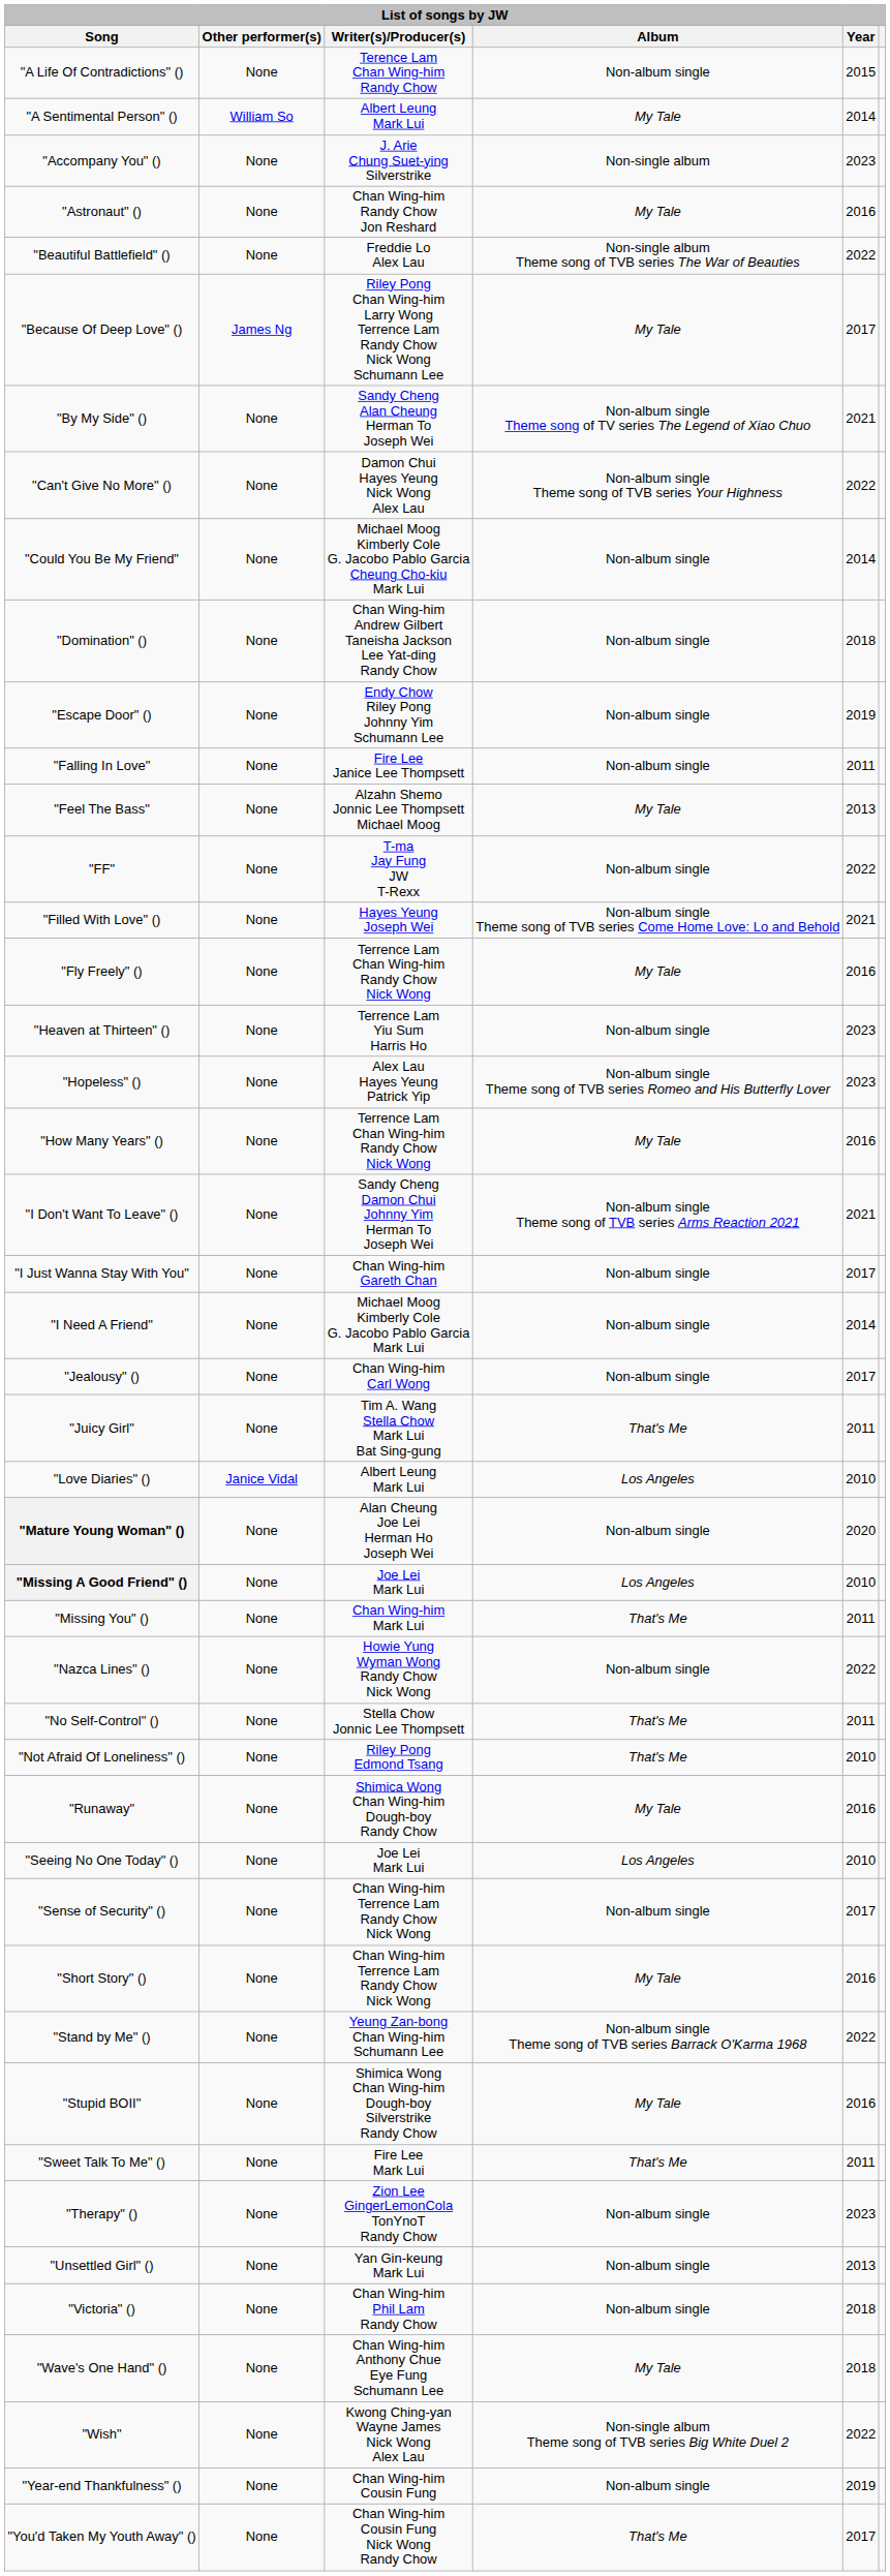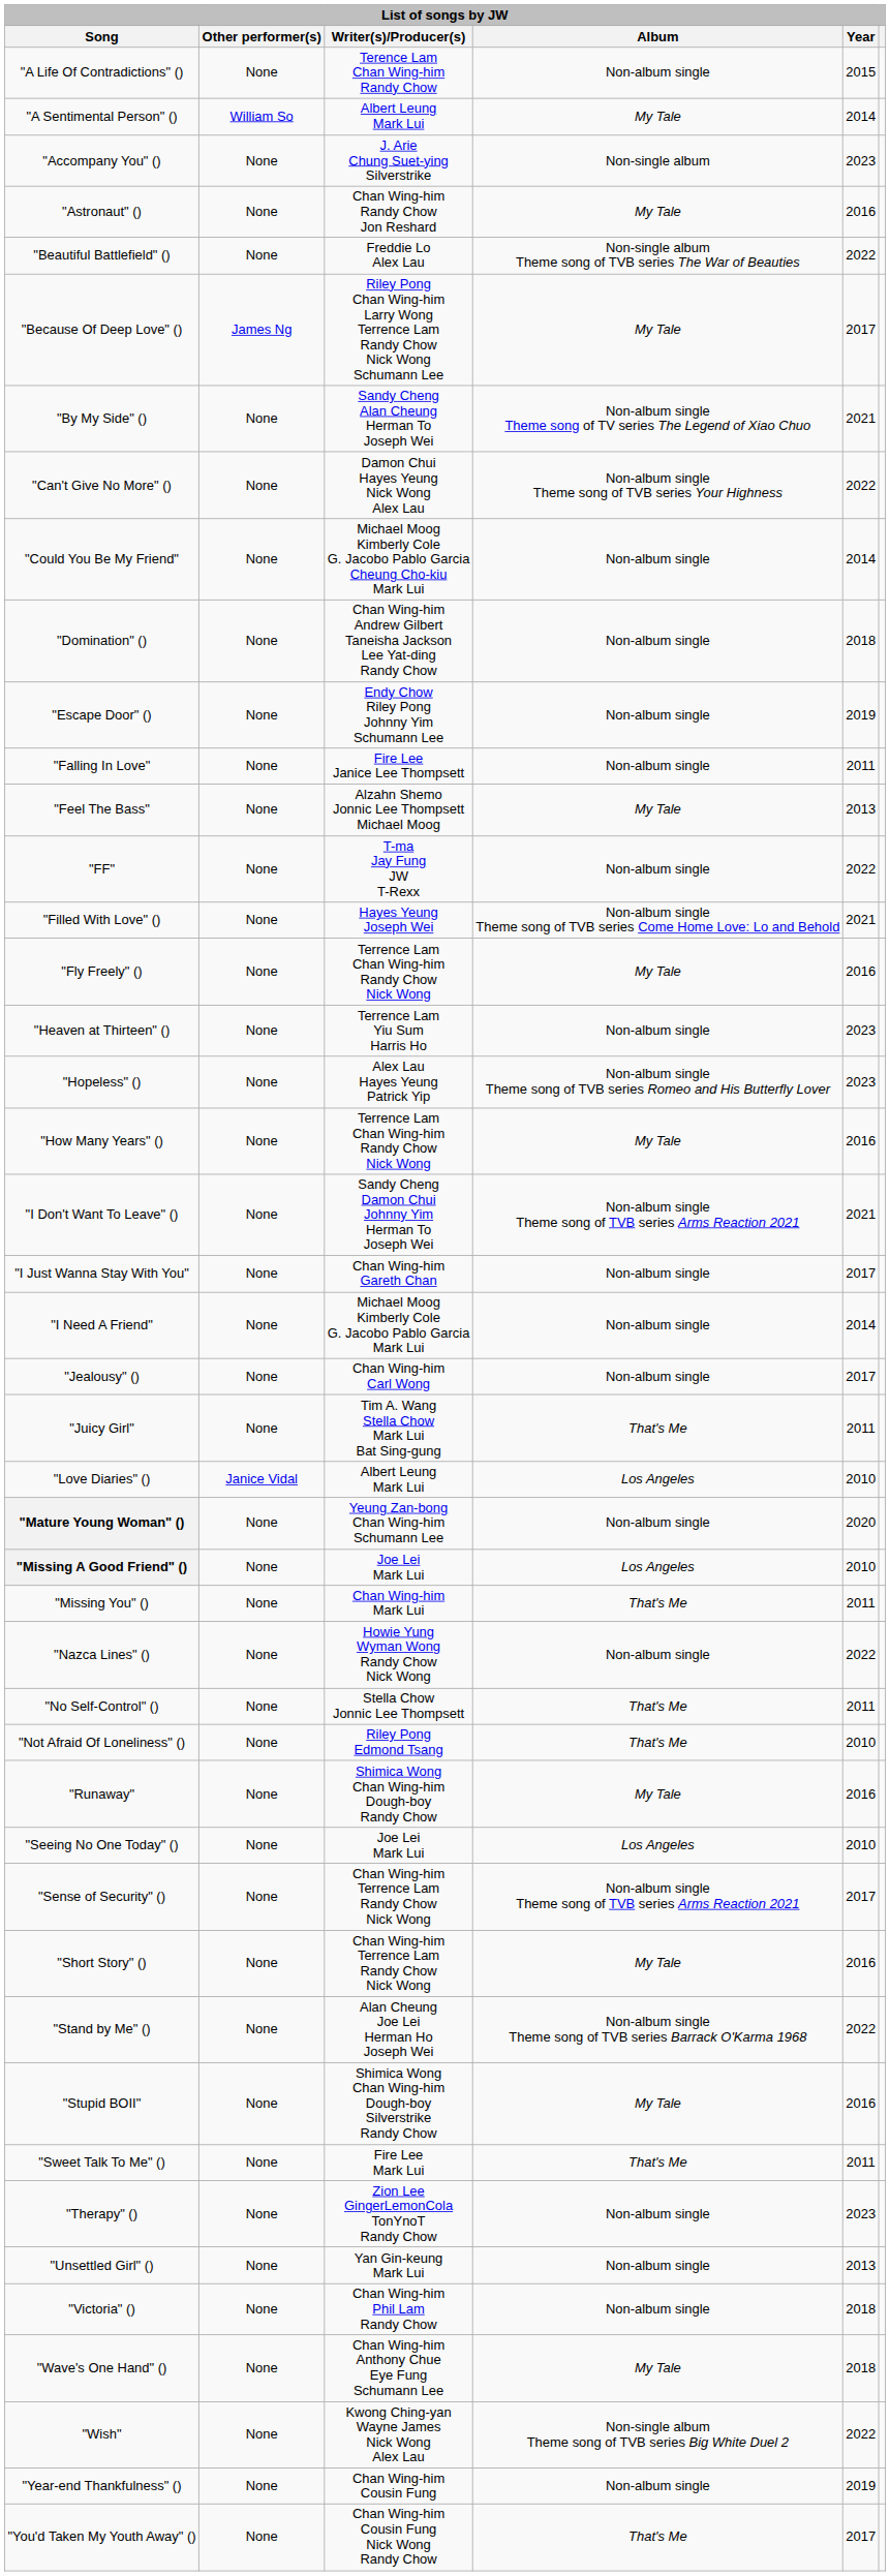 <table class="wikitable mw-collapsible mw-collapsed sortable plainrowheaders" style="text-align:center;">
 <tr>
 <th colspan="6" style="background:#BFBFBF;">List of songs by JW</th>
 </tr>
 <tr>
 <th scope="col">Song</th>
 <th scope="col">Other performer(s)</th>
 <th scope="col" class="unsortable">Writer(s)/Producer(s)</th>
 <th scope="col">Album</th>
 <th scope="col">Year</th>
 <th scope="col" class="unsortable"></th>
 </tr>
 <tr>
 <td scope="row">"A Life Of Contradictions" ()</td>
 <td>None</td>
 <td><a href='#'>Terence Lam</a><br><a href='#'>Chan Wing-him</a><br><a href='#'>Randy Chow</a></td>
 <td>Non-album single</td>
 <td>2015</td>
 <td></td>
 </tr>
 <tr>
 <td scope="row">"A Sentimental Person" ()</td>
 <td><a href='#'>William So</a></td>
 <td><a href='#'>Albert Leung</a><br><a href='#'>Mark Lui</a></td>
 <td><em>My Tale</em></td>
 <td>2014</td>
 <td></td>
 </tr>
 <tr>
 <td scope="row">"Accompany You" ()</td>
 <td>None</td>
 <td><a href='#'>J. Arie</a><br><a href='#'>Chung Suet-ying</a><br>Silverstrike</td>
 <td>Non-single album</td>
 <td>2023</td>
 <td></td>
 </tr>
 <tr>
 <td scope="row">"Astronaut" ()</td>
 <td>None</td>
 <td>Chan Wing-him<br>Randy Chow<br>Jon Reshard</td>
 <td><em>My Tale</em></td>
 <td>2016</td>
 <td></td>
 </tr>
 <tr>
 <td scope="row">"Beautiful Battlefield" ()</td>
 <td>None</td>
 <td>Freddie Lo<br>Alex Lau</td>
 <td>Non-single album<br>Theme song of TVB series <em>The War of Beauties</em></td>
 <td>2022</td>
 <td></td>
 </tr>
 <tr>
 <td scope="row">"Because Of Deep Love" ()</td>
 <td><a href='#'>James Ng</a></td>
 <td><a href='#'>Riley Pong</a><br>Chan Wing-him<br>Larry Wong<br>Terrence Lam<br>Randy Chow<br>Nick Wong<br>Schumann Lee</td>
 <td><em>My Tale</em></td>
 <td>2017</td>
 <td></td>
 </tr>
 <tr>
 <td scope="row">"By My Side" ()</td>
 <td>None</td>
 <td><a href='#'>Sandy Cheng</a><br><a href='#'>Alan Cheung</a><br>Herman To<br>Joseph Wei</td>
 <td>Non-album single<br><a href='#'>Theme song</a> of TV series <em>The Legend of Xiao Chuo</em></td>
 <td>2021</td>
 <td></td>
 </tr>
 <tr>
 <td scope="row">"Can't Give No More" ()</td>
 <td>None</td>
 <td>Damon Chui<br>Hayes Yeung<br>Nick Wong<br>Alex Lau</td>
 <td>Non-album single<br>Theme song of TVB series <em>Your Highness</em></td>
 <td>2022</td>
 <td></td>
 </tr>
 <tr>
 <td scope="row">"Could You Be My Friend" </td>
 <td>None</td>
 <td>Michael Moog<br>Kimberly Cole<br>G. Jacobo Pablo Garcia<br><a href='#'>Cheung Cho-kiu</a><br>Mark Lui</td>
 <td>Non-album single</td>
 <td>2014</td>
 <td></td>
 </tr>
 <tr>
 <td scope="row">"Domination" ()</td>
 <td>None</td>
 <td>Chan Wing-him<br>Andrew Gilbert<br>Taneisha Jackson<br>Lee Yat-ding<br>Randy Chow</td>
 <td>Non-album single</td>
 <td>2018</td>
 <td></td>
 </tr>
 <tr>
 <td scope="row">"Escape Door" ()</td>
 <td>None</td>
 <td><a href='#'>Endy Chow</a><br>Riley Pong<br>Johnny Yim<br>Schumann Lee</td>
 <td>Non-album single</td>
 <td>2019</td>
 <td></td>
 </tr>
 <tr>
 <td scope="row">"Falling In Love"</td>
 <td>None</td>
 <td><a href='#'>Fire Lee</a><br>Janice Lee Thompsett</td>
 <td>Non-album single</td>
 <td>2011</td>
 <td></td>
 </tr>
 <tr>
 <td scope="row">"Feel The Bass"</td>
 <td>None</td>
 <td>Alzahn Shemo<br>Jonnic Lee Thompsett<br>Michael Moog</td>
 <td><em>My Tale</em></td>
 <td>2013</td>
 <td></td>
 </tr>
 <tr>
 <td scope="row">"FF"</td>
 <td>None</td>
 <td><a href='#'>T-ma</a><br><a href='#'>Jay Fung</a><br>JW<br>T-Rexx</td>
 <td>Non-album single</td>
 <td>2022</td>
 <td></td>
 </tr>
 <tr>
 <td scope="row">"Filled With Love" ()</td>
 <td>None</td>
 <td><a href='#'>Hayes Yeung</a><br><a href='#'>Joseph Wei</a></td>
 <td>Non-album single<br>Theme song of TVB series <a href='#'>Come Home Love: Lo and Behold</a></td>
 <td>2021</td>
 <td></td>
 </tr>
 <tr>
 <td scope="row">"Fly Freely" ()</td>
 <td>None</td>
 <td>Terrence Lam<br>Chan Wing-him<br>Randy Chow<br><a href='#'>Nick Wong</a></td>
 <td><em>My Tale</em></td>
 <td>2016</td>
 <td></td>
 </tr>
 <tr>
 <td scope="row">"Heaven at Thirteen" ()</td>
 <td>None</td>
 <td>Terrence Lam<br>Yiu Sum<br>Harris Ho<br></td>
 <td>Non-album single</td>
 <td>2023</td>
 <td></td>
 </tr>
 <tr>
 <td scope="row">"Hopeless" ()</td>
 <td>None</td>
 <td>Alex Lau<br>Hayes Yeung<br>Patrick Yip<br></td>
 <td>Non-album single<br>Theme song of TVB series <em>Romeo and His Butterfly Lover</em></td>
 <td>2023</td>
 <td></td>
 </tr>
 <tr>
 <td scope="row">"How Many Years" ()</td>
 <td>None</td>
 <td>Terrence Lam<br>Chan Wing-him<br>Randy Chow<br><a href='#'>Nick Wong</a></td>
 <td><em>My Tale</em></td>
 <td>2016</td>
 <td></td>
 </tr>
 <tr>
 <td scope="row">"I Don't Want To Leave" ()</td>
 <td>None</td>
 <td>Sandy Cheng<br><a href='#'>Damon Chui</a><br><a href='#'>Johnny Yim</a><br>Herman To<br>Joseph Wei</td>
 <td>Non-album single<br>Theme song of <a href='#'>TVB</a> series <em><a href='#'>Arms Reaction 2021</a></em></td>
 <td>2021</td>
 <td></td>
 </tr>
 <tr>
 <td scope="row">"I Just Wanna Stay With You"</td>
 <td>None</td>
 <td>Chan Wing-him<br><a href='#'>Gareth Chan</a></td>
 <td>Non-album single</td>
 <td>2017</td>
 <td></td>
 </tr>
 <tr>
 <td scope="row">"I Need A Friend"</td>
 <td>None</td>
 <td>Michael Moog<br>Kimberly Cole<br>G. Jacobo Pablo Garcia<br>Mark Lui</td>
 <td>Non-album single</td>
 <td>2014</td>
 <td></td>
 </tr>
 <tr>
 <td scope="row">"Jealousy" ()</td>
 <td>None</td>
 <td>Chan Wing-him<br><a href='#'>Carl Wong</a></td>
 <td>Non-album single</td>
 <td>2017</td>
 <td></td>
 </tr>
 <tr>
 <td scope="row">"Juicy Girl"</td>
 <td>None</td>
 <td>Tim A. Wang<br><a href='#'>Stella Chow</a><br>Mark Lui<br>Bat Sing-gung</td>
 <td><em>That's Me</em></td>
 <td>2011</td>
 <td></td>
 </tr>
 <tr>
 <td scope="row">"Love Diaries" ()</td>
 <td><a href='#'>Janice Vidal</a></td>
 <td>Albert Leung<br>Mark Lui</td>
 <td><em>Los Angeles</em></td>
 <td>2010</td>
 <td></td>
 </tr>
 <tr>
 <th scope="row">"Mature Young Woman" ()</th>
 <td>None</td>
-<td>Alan Cheung<br>Joe Lei<br>Herman Ho<br>Joseph Wei</td>
+<td><a href='#'>Yeung Zan-bong</a><br>Chan Wing-him<br>Schumann Lee</td>
 <td>Non-album single</td>
 <td>2020</td>
 <td></td>
 </tr>
 <tr>
 <th scope="row">"Missing A Good Friend" ()</th>
 <td>None</td>
 <td><a href='#'>Joe Lei</a><br>Mark Lui</td>
 <td><em>Los Angeles</em></td>
 <td>2010</td>
 <td></td>
 </tr>
 <tr>
 <td scope="row">"Missing You" ()</td>
 <td>None</td>
 <td><a href='#'>Chan Wing-him</a><br>Mark Lui</td>
 <td><em>That's Me</em></td>
 <td>2011</td>
 <td></td>
 </tr>
 <tr>
 <td scope="row">"Nazca Lines" ()</td>
 <td>None</td>
 <td><a href='#'>Howie Yung</a><br><a href='#'>Wyman Wong</a><br>Randy Chow<br>Nick Wong</td>
 <td>Non-album single</td>
 <td>2022</td>
 <td></td>
 </tr>
 <tr>
 <td scope="row">"No Self-Control" ()</td>
 <td>None</td>
 <td>Stella Chow<br>Jonnic Lee Thompsett</td>
 <td><em>That's Me</em></td>
 <td>2011</td>
 <td></td>
 </tr>
 <tr>
 <td scope="row">"Not Afraid Of Loneliness" ()</td>
 <td>None</td>
 <td><a href='#'>Riley Pong</a><br><a href='#'>Edmond Tsang</a></td>
 <td><em>That's Me</em></td>
 <td>2010</td>
 <td></td>
 </tr>
 <tr>
 <td scope="row">"Runaway"</td>
 <td>None</td>
 <td><a href='#'>Shimica Wong</a><br>Chan Wing-him<br>Dough-boy<br>Randy Chow</td>
 <td><em>My Tale</em></td>
 <td>2016</td>
 <td></td>
 </tr>
 <tr>
 <td scope="row">"Seeing No One Today" ()</td>
 <td>None</td>
 <td>Joe Lei<br>Mark Lui</td>
 <td><em>Los Angeles</em></td>
 <td>2010</td>
 <td></td>
 </tr>
 <tr>
 <td scope="row">"Sense of Security" ()</td>
 <td>None</td>
 <td>Chan Wing-him<br>Terrence Lam<br>Randy Chow<br>Nick Wong</td>
-<td>Non-album single</td>
+<td>Non-album single<br>Theme song of <a href='#'>TVB</a> series <em><a href='#'>Arms Reaction 2021</a></em></td>
 <td>2017</td>
 <td></td>
 </tr>
 <tr>
 <td scope="row">"Short Story" ()</td>
 <td>None</td>
 <td>Chan Wing-him<br>Terrence Lam<br>Randy Chow<br>Nick Wong</td>
 <td><em>My Tale</em></td>
 <td>2016</td>
 <td></td>
 </tr>
 <tr>
 <td scope="row">"Stand by Me" ()</td>
 <td>None</td>
-<td><a href='#'>Yeung Zan-bong</a><br>Chan Wing-him<br>Schumann Lee</td>
+<td>Alan Cheung<br>Joe Lei<br>Herman Ho<br>Joseph Wei</td>
 <td>Non-album single<br>Theme song of TVB series <em>Barrack O'Karma 1968</em></td>
 <td>2022</td>
 <td></td>
 </tr>
 <tr>
 <td scope="row">"Stupid BOII"</td>
 <td>None</td>
 <td>Shimica Wong<br>Chan Wing-him<br>Dough-boy<br>Silverstrike<br>Randy Chow</td>
 <td><em>My Tale</em></td>
 <td>2016</td>
 <td></td>
 </tr>
 <tr>
 <td scope="row">"Sweet Talk To Me" ()</td>
 <td>None</td>
 <td>Fire Lee<br>Mark Lui</td>
 <td><em>That's Me</em></td>
 <td>2011</td>
 <td></td>
 </tr>
 <tr>
 <td scope="row">"Therapy" ()</td>
 <td>None</td>
 <td><a href='#'>Zion Lee</a><br><a href='#'>GingerLemonCola</a><br>TonYnoT<br>Randy Chow</td>
 <td>Non-album single</td>
 <td>2023</td>
 <td></td>
 </tr>
 <tr>
 <td scope="row">"Unsettled Girl" ()</td>
 <td>None</td>
 <td>Yan Gin-keung<br>Mark Lui</td>
 <td>Non-album single</td>
 <td>2013</td>
 <td></td>
 </tr>
 <tr>
 <td scope="row">"Victoria" ()</td>
 <td>None</td>
 <td>Chan Wing-him<br><a href='#'>Phil Lam</a><br>Randy Chow</td>
 <td>Non-album single</td>
 <td>2018</td>
 <td></td>
 </tr>
 <tr>
 <td scope="row">"Wave's One Hand" ()</td>
 <td>None</td>
 <td>Chan Wing-him<br>Anthony Chue<br>Eye Fung<br>Schumann Lee</td>
 <td><em>My Tale</em></td>
 <td>2018</td>
 <td></td>
 </tr>
 <tr>
 <td scope="row">"Wish"</td>
 <td>None</td>
 <td>Kwong Ching-yan<br>Wayne James<br>Nick Wong<br>Alex Lau</td>
 <td>Non-single album<br>Theme song of TVB series <em>Big White Duel 2</em></td>
 <td>2022</td>
 <td></td>
 </tr>
 <tr>
 <td scope="row">"Year-end Thankfulness" ()</td>
 <td>None</td>
 <td>Chan Wing-him<br>Cousin Fung</td>
 <td>Non-album single</td>
 <td>2019</td>
 <td></td>
 </tr>
 <tr>
 <td scope="row">"You'd Taken My Youth Away" ()</td>
 <td>None</td>
 <td>Chan Wing-him<br>Cousin Fung<br>Nick Wong<br>Randy Chow</td>
 <td><em>That's Me</em></td>
 <td>2017</td>
 <td></td>
 </tr>
 </table>
